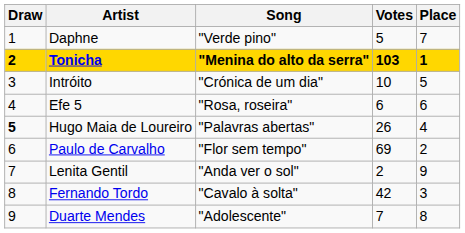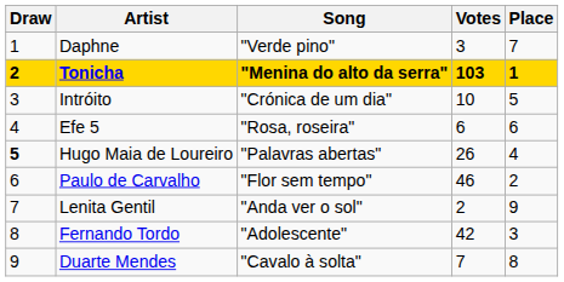 <table class="sortable wikitable" style="margin: 1em auto 1em auto">
 <tr>
 <th>Draw</th>
 <th>Artist</th>
 <th>Song</th>
 <th>Votes</th>
 <th>Place</th>
 </tr>
 <tr>
 <td>1</td>
 <td>Daphne</td>
 <td>"Verde pino"</td>
-<td>5</td>
+<td>3</td>
 <td>7</td>
 </tr>
 <tr bgcolor="#FFD700">
 <td><strong>2</strong></td>
 <td><strong><a href='#'>Tonicha</a></strong></td>
 <td><strong>"Menina do alto da serra"</strong></td>
 <td><strong>103</strong></td>
 <td><strong>1</strong></td>
 </tr>
 <tr>
 <td>3</td>
 <td>Intróito</td>
 <td>"Crónica de um dia"</td>
 <td>10</td>
 <td>5</td>
 </tr>
 <tr>
 <td>4</td>
 <td>Efe 5</td>
 <td>"Rosa, roseira"</td>
 <td>6</td>
 <td>6</td>
 </tr>
 <tr>
 <td><strong>5</strong></td>
 <td>Hugo Maia de Loureiro</td>
 <td>"Palavras abertas"</td>
 <td>26</td>
 <td>4</td>
 </tr>
 <tr>
 <td>6</td>
 <td><a href='#'>Paulo de Carvalho</a></td>
 <td>"Flor sem tempo"</td>
-<td>69</td>
+<td>46</td>
 <td>2</td>
 </tr>
 <tr>
 <td>7</td>
 <td>Lenita Gentil</td>
 <td>"Anda ver o sol"</td>
 <td>2</td>
 <td>9</td>
 </tr>
 <tr>
 <td>8</td>
 <td><a href='#'>Fernando Tordo</a></td>
-<td>"Cavalo à solta"</td>
+<td>"Adolescente"</td>
 <td>42</td>
 <td>3</td>
 </tr>
 <tr>
 <td>9</td>
 <td><a href='#'>Duarte Mendes</a></td>
-<td>"Adolescente"</td>
+<td>"Cavalo à solta"</td>
 <td>7</td>
 <td>8</td>
 </tr>
 </table>
